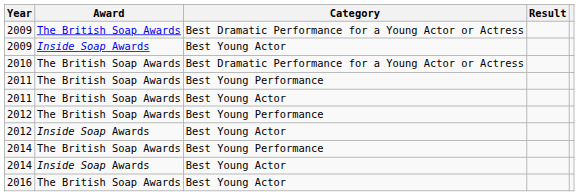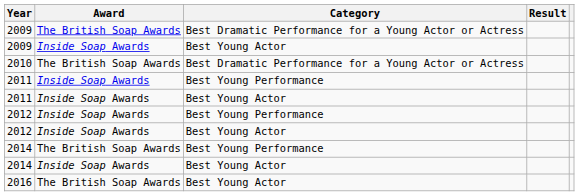 <table class="wikitable">
 <tr>
 <th>Year</th>
 <th>Award</th>
 <th>Category</th>
 <th>Result</th>
 <th></th>
 </tr>
 <tr>
 <td>2009</td>
 <td><a href='#'>The British Soap Awards</a></td>
 <td>Best Dramatic Performance for a Young Actor or Actress</td>
 <td></td>
 <td align="center"></td>
 </tr>
 <tr>
 <td>2009</td>
 <td><a href='#'><em>Inside Soap</em> Awards</a></td>
 <td>Best Young Actor</td>
 <td></td>
 <td align="center"></td>
 </tr>
 <tr>
 <td>2010</td>
 <td>The British Soap Awards</td>
 <td>Best Dramatic Performance for a Young Actor or Actress</td>
 <td></td>
 <td align="center"></td>
 </tr>
 <tr>
 <td>2011</td>
-<td>The British Soap Awards</td>
+<td><a href='#'><em>Inside Soap</em> Awards</a></td>
 <td>Best Young Performance</td>
 <td></td>
 <td align="center"></td>
 </tr>
 <tr>
 <td>2011</td>
-<td>The British Soap Awards</td>
+<td><em>Inside Soap</em> Awards</td>
 <td>Best Young Actor</td>
 <td></td>
 <td align="center"></td>
 </tr>
 <tr>
 <td>2012</td>
-<td>The British Soap Awards</td>
+<td><em>Inside Soap</em> Awards</td>
 <td>Best Young Performance</td>
 <td></td>
 <td align="center"></td>
 </tr>
 <tr>
 <td>2012</td>
 <td><em>Inside Soap</em> Awards</td>
 <td>Best Young Actor</td>
 <td></td>
 <td align="center"></td>
 </tr>
 <tr>
 <td>2014</td>
 <td>The British Soap Awards</td>
 <td>Best Young Performance</td>
 <td></td>
 <td align="center"></td>
 </tr>
 <tr>
 <td>2014</td>
 <td><em>Inside Soap</em> Awards</td>
 <td>Best Young Actor</td>
 <td></td>
 <td align="center"></td>
 </tr>
 <tr>
 <td>2016</td>
 <td>The British Soap Awards</td>
 <td>Best Young Actor</td>
 <td></td>
 <td align="center"></td>
 </tr>
 </table>
